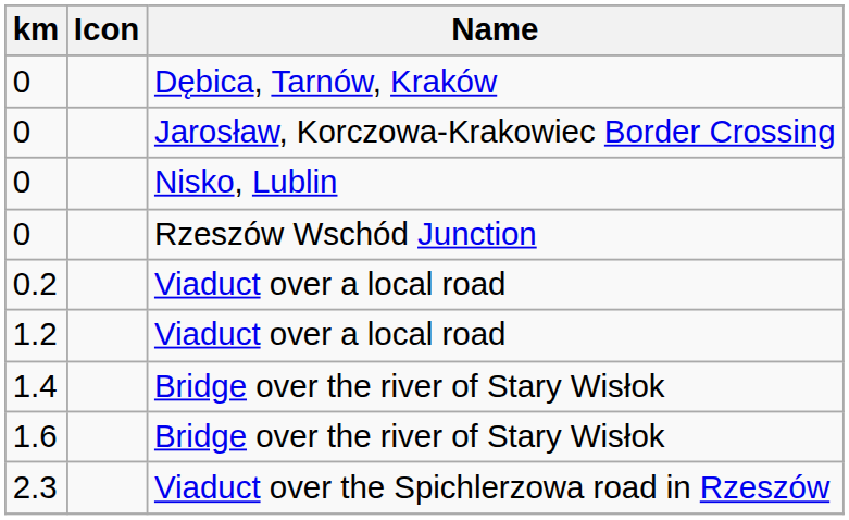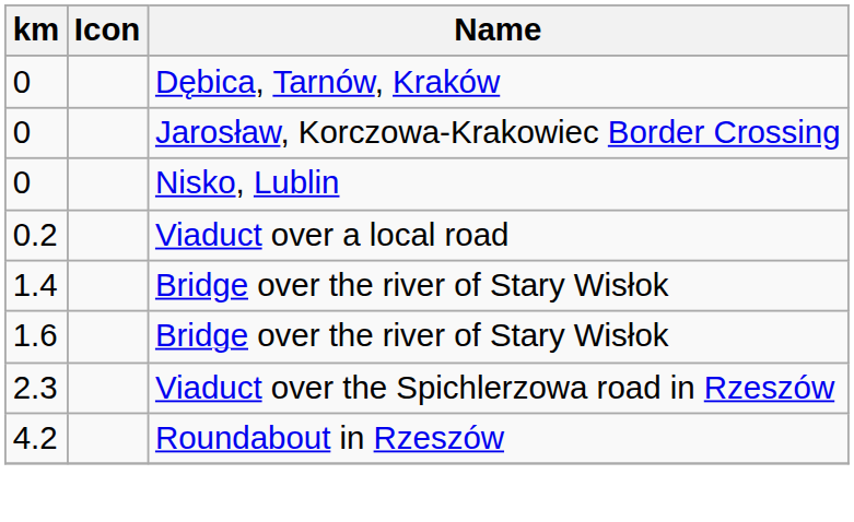 <table class=wikitable>
 <tr>
 <th>km</th>
 <th>Icon</th>
 <th>Name</th>
 </tr>
 <tr>
 <td>0</td>
 <td> </td>
 <td> <a href='#'>Dębica</a>, <a href='#'>Tarnów</a>, <a href='#'>Kraków</a></td>
 </tr>
 <tr>
 <td>0</td>
 <td> </td>
 <td> <a href='#'>Jarosław</a>, Korczowa-Krakowiec <a href='#'>Border Crossing</a></td>
 </tr>
 <tr>
 <td>0</td>
 <td></td>
 <td> <a href='#'>Nisko</a>, <a href='#'>Lublin</a></td>
 </tr>
 <tr>
-<td>0</td>
-<td></td>
-<td>Rzeszów Wschód <a href='#'>Junction</a>   </td>
-</tr>
-<tr>
 <td>0.2</td>
-<td></td>
-<td><a href='#'>Viaduct</a> over a local road</td>
-</tr>
-<tr>
-<td>1.2</td>
 <td></td>
 <td><a href='#'>Viaduct</a> over a local road</td>
 </tr>
 <tr>
 <td>1.4</td>
 <td></td>
 <td><a href='#'>Bridge</a> over the river of Stary Wisłok</td>
 </tr>
 <tr>
 <td>1.6</td>
 <td></td>
 <td><a href='#'>Bridge</a> over the river of Stary Wisłok</td>
 </tr>
 <tr>
 <td>2.3</td>
 <td></td>
 <td><a href='#'>Viaduct</a> over the Spichlerzowa road in <a href='#'>Rzeszów</a></td>
 </tr>
 <tr>
+<td>4.2</td>
+<td></td>
+<td><a href='#'>Roundabout</a> in <a href='#'>Rzeszów</a></td>
+</tr>
+<tr>
 </tr>
 </table>
